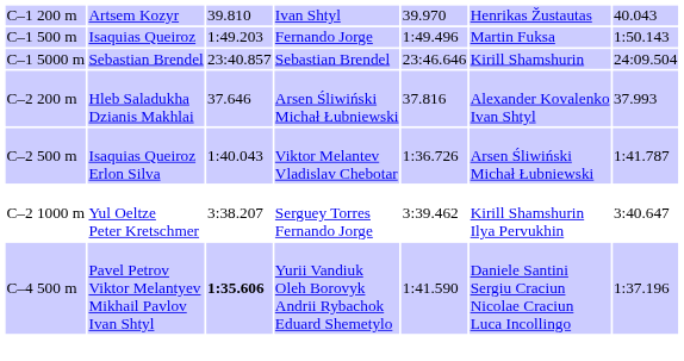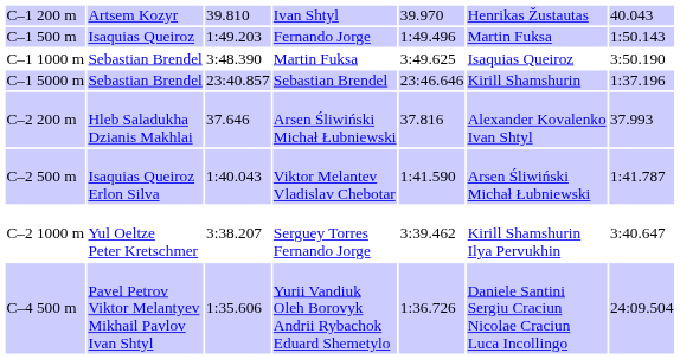 <table>
 <tr bgcolor=ccccff>
 <td>C–1 200 m<br></td>
 <td><a href='#'>Artsem Kozyr</a><br></td>
 <td>39.810</td>
 <td><a href='#'>Ivan Shtyl</a><br></td>
 <td>39.970</td>
 <td><a href='#'>Henrikas Žustautas</a><br></td>
 <td>40.043</td>
 </tr>
 <tr bgcolor=ccccff>
 <td>C–1 500 m<br></td>
 <td><a href='#'>Isaquias Queiroz</a><br></td>
 <td>1:49.203</td>
 <td><a href='#'>Fernando Jorge</a><br></td>
 <td>1:49.496</td>
 <td><a href='#'>Martin Fuksa</a><br></td>
 <td>1:50.143</td>
 </tr>
+<tr>
+<td>C–1 1000 m<br></td>
+<td><a href='#'>Sebastian Brendel</a><br></td>
+<td>3:48.390</td>
+<td><a href='#'>Martin Fuksa</a><br></td>
+<td>3:49.625</td>
+<td><a href='#'>Isaquias Queiroz</a><br></td>
+<td>3:50.190</td>
+</tr>
 <tr bgcolor=ccccff>
 <td>C–1 5000 m<br></td>
 <td><a href='#'>Sebastian Brendel</a><br></td>
 <td>23:40.857</td>
 <td><a href='#'>Sebastian Brendel</a><br></td>
 <td>23:46.646</td>
 <td><a href='#'>Kirill Shamshurin</a><br></td>
-<td>24:09.504</td>
+<td>1:37.196</td>
 </tr>
 <tr bgcolor=ccccff>
 <td>C–2 200 m<br></td>
 <td><br><a href='#'>Hleb Saladukha</a><br><a href='#'>Dzianis Makhlai</a></td>
 <td>37.646</td>
 <td><br><a href='#'>Arsen Śliwiński</a><br><a href='#'>Michał Łubniewski</a></td>
 <td>37.816</td>
 <td><br><a href='#'>Alexander Kovalenko</a><br><a href='#'>Ivan Shtyl</a></td>
 <td>37.993</td>
 </tr>
 <tr bgcolor=ccccff>
 <td>C–2 500 m<br></td>
 <td><br><a href='#'>Isaquias Queiroz</a><br><a href='#'>Erlon Silva</a></td>
 <td>1:40.043</td>
 <td><br><a href='#'>Viktor Melantev</a><br><a href='#'>Vladislav Chebotar</a></td>
-<td>1:36.726</td>
+<td>1:41.590</td>
 <td><br><a href='#'>Arsen Śliwiński</a><br><a href='#'>Michał Łubniewski</a></td>
 <td>1:41.787</td>
 </tr>
 <tr>
 <td>C–2 1000 m<br></td>
 <td><br><a href='#'>Yul Oeltze</a><br><a href='#'>Peter Kretschmer</a></td>
 <td>3:38.207</td>
 <td><br><a href='#'>Serguey Torres</a><br><a href='#'>Fernando Jorge</a></td>
 <td>3:39.462</td>
 <td><br><a href='#'>Kirill Shamshurin</a><br><a href='#'>Ilya Pervukhin</a></td>
 <td>3:40.647</td>
 </tr>
 <tr bgcolor=ccccff>
 <td>C–4 500 m<br></td>
 <td><br><a href='#'>Pavel Petrov</a><br><a href='#'>Viktor Melantyev</a><br><a href='#'>Mikhail Pavlov</a><br><a href='#'>Ivan Shtyl</a></td>
-<td><strong>1:35.606</strong></td>
+<td>1:35.606</td>
 <td><br><a href='#'>Yurii Vandiuk</a><br><a href='#'>Oleh Borovyk</a><br><a href='#'>Andrii Rybachok</a><br><a href='#'>Eduard Shemetylo</a></td>
-<td>1:41.590</td>
+<td>1:36.726</td>
 <td><br><a href='#'>Daniele Santini</a><br><a href='#'>Sergiu Craciun</a><br><a href='#'>Nicolae Craciun</a><br><a href='#'>Luca Incollingo</a></td>
-<td>1:37.196</td>
+<td>24:09.504</td>
 </tr>
 </table>
